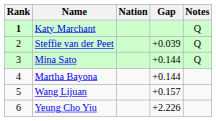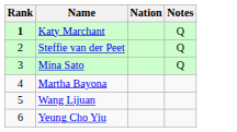 <table class="wikitable sortable" style="text-align:center">
 <tr>
 <th>Rank</th>
 <th>Name</th>
 <th>Nation</th>
-<th>Gap</th>
 <th>Notes</th>
 </tr>
 <tr bgcolor=ccffcc>
 <td><strong>1</strong></td>
 <td align=left><a href='#'>Katy Marchant</a></td>
 <td align=left></td>
-<td></td>
 <td>Q</td>
 </tr>
 <tr bgcolor=ccffcc>
 <td>2</td>
 <td align=left><a href='#'>Steffie van der Peet</a></td>
 <td align=left></td>
-<td>+0.039</td>
 <td>Q</td>
 </tr>
 <tr bgcolor=ccffcc>
 <td>3</td>
 <td align=left><a href='#'>Mina Sato</a></td>
 <td align=left></td>
-<td>+0.144</td>
 <td>Q</td>
 </tr>
 <tr>
 <td>4</td>
 <td align=left><a href='#'>Martha Bayona</a></td>
 <td align=left></td>
-<td>+0.144</td>
 <td></td>
 </tr>
 <tr>
 <td>5</td>
 <td align=left><a href='#'>Wang Lijuan</a></td>
 <td align=left></td>
-<td>+0.157</td>
 <td></td>
 </tr>
 <tr>
 <td>6</td>
 <td align=left><a href='#'>Yeung Cho Yiu</a></td>
 <td align=left></td>
-<td>+2.226</td>
 <td></td>
 </tr>
 </table>
